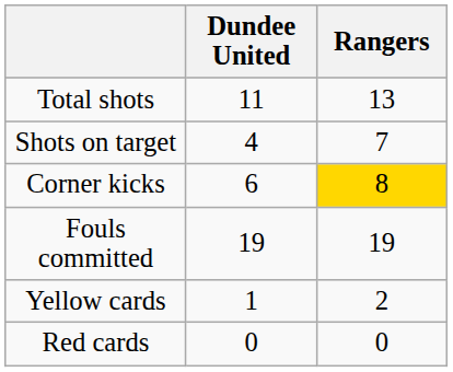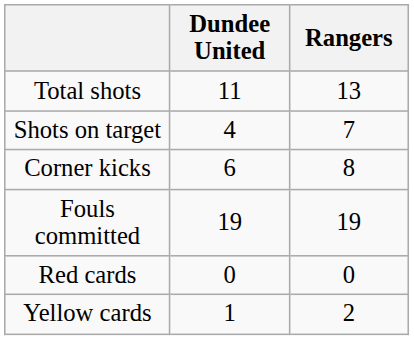 <table class="wikitable" style="text-align: center">
 <tr>
 <th width=100></th>
 <th width=70>Dundee United</th>
 <th width=70>Rangers</th>
 </tr>
 <tr>
 <td>Total shots</td>
 <td>11</td>
 <td>13</td>
 </tr>
 <tr>
 <td>Shots on target</td>
 <td>4</td>
 <td>7</td>
 </tr>
 <tr>
 <td>Corner kicks</td>
 <td>6</td>
-<td style="background: gold;">8</td>
+<td>8</td>
 </tr>
 <tr>
 <td>Fouls committed</td>
 <td>19</td>
 <td>19</td>
 </tr>
 <tr>
+<td>Red cards</td>
+<td>0</td>
+<td>0</td>
+</tr>
+<tr>
 <td>Yellow cards</td>
 <td>1</td>
 <td>2</td>
 </tr>
-<tr>
-<td>Red cards</td>
-<td>0</td>
-<td>0</td>
-</tr>
 </table>
